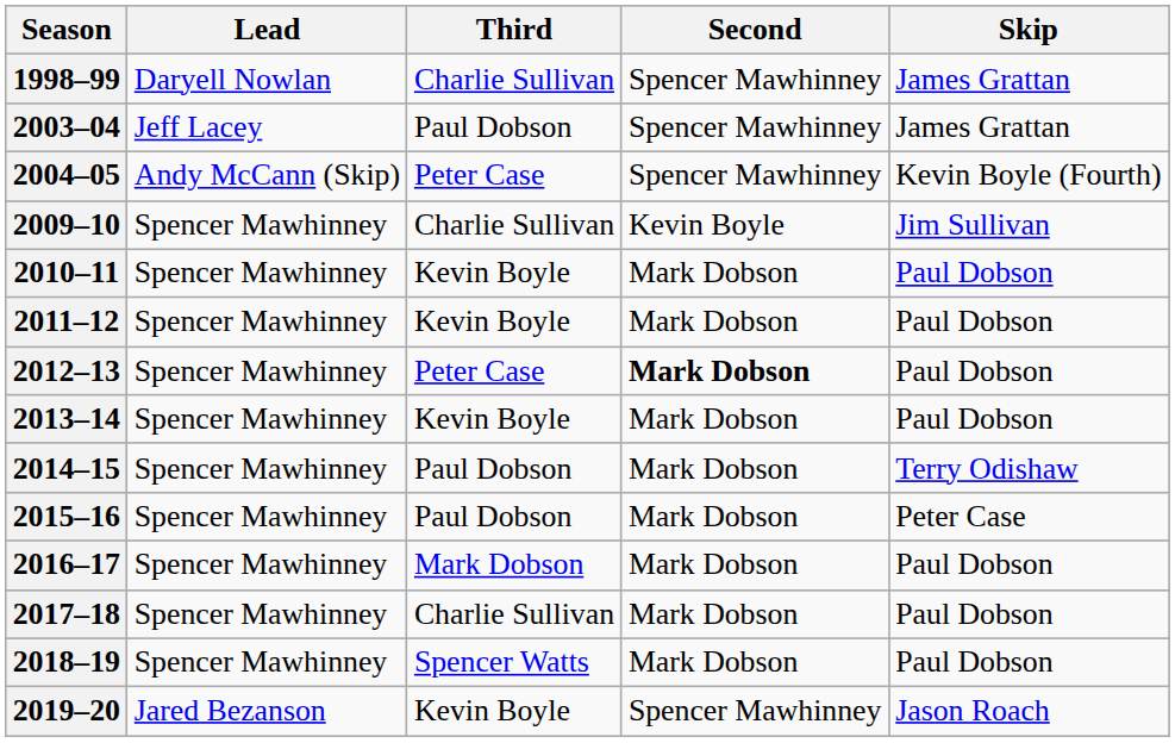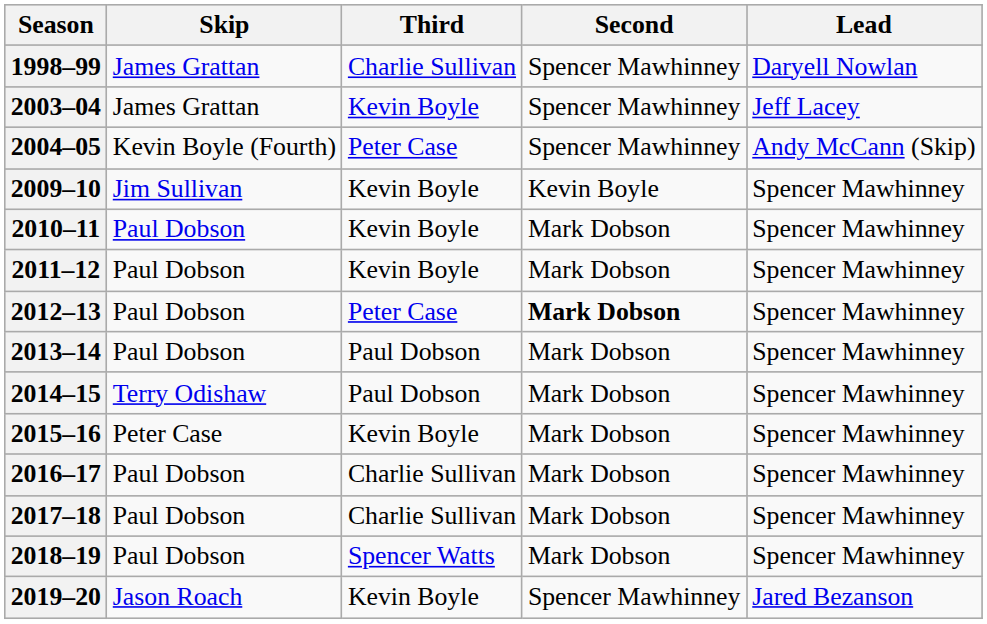 <table class="wikitable">
 <tr>
 <th scope="col">Season</th>
-<th scope="col">Lead</th>
+<th scope="col">Skip</th>
 <th scope="col">Third</th>
 <th scope="col">Second</th>
-<th scope="col">Skip</th>
+<th scope="col">Lead</th>
 </tr>
 <tr>
 <th scope="row">1998–99</th>
-<td><a href='#'>Daryell Nowlan</a></td>
+<td><a href='#'>James Grattan</a></td>
 <td><a href='#'>Charlie Sullivan</a></td>
 <td>Spencer Mawhinney</td>
-<td><a href='#'>James Grattan</a></td>
+<td><a href='#'>Daryell Nowlan</a></td>
 </tr>
 <tr>
 <th scope="row">2003–04</th>
+<td>James Grattan</td>
+<td><a href='#'>Kevin Boyle</a></td>
+<td>Spencer Mawhinney</td>
 <td><a href='#'>Jeff Lacey</a></td>
-<td>Paul Dobson</td>
-<td>Spencer Mawhinney</td>
-<td>James Grattan</td>
 </tr>
 <tr>
 <th scope="row">2004–05</th>
-<td><a href='#'>Andy McCann</a> (Skip)</td>
+<td>Kevin Boyle (Fourth)</td>
 <td><a href='#'>Peter Case</a></td>
 <td>Spencer Mawhinney</td>
-<td>Kevin Boyle (Fourth)</td>
+<td><a href='#'>Andy McCann</a> (Skip)</td>
 </tr>
 <tr>
 <th scope="row">2009–10</th>
+<td><a href='#'>Jim Sullivan</a></td>
+<td>Kevin Boyle</td>
+<td>Kevin Boyle</td>
 <td>Spencer Mawhinney</td>
-<td>Charlie Sullivan</td>
-<td>Kevin Boyle</td>
-<td><a href='#'>Jim Sullivan</a></td>
 </tr>
 <tr>
 <th scope="row">2010–11</th>
-<td>Spencer Mawhinney</td>
+<td><a href='#'>Paul Dobson</a></td>
 <td>Kevin Boyle</td>
 <td>Mark Dobson</td>
-<td><a href='#'>Paul Dobson</a></td>
+<td>Spencer Mawhinney</td>
 </tr>
 <tr>
 <th scope="row">2011–12</th>
-<td>Spencer Mawhinney</td>
+<td>Paul Dobson</td>
 <td>Kevin Boyle</td>
 <td>Mark Dobson</td>
-<td>Paul Dobson</td>
+<td>Spencer Mawhinney</td>
 </tr>
 <tr>
 <th scope="row">2012–13</th>
-<td>Spencer Mawhinney</td>
+<td>Paul Dobson</td>
 <td><a href='#'>Peter Case</a></td>
 <td><strong>Mark Dobson</strong></td>
-<td>Paul Dobson</td>
+<td>Spencer Mawhinney</td>
 </tr>
 <tr>
 <th scope="row">2013–14</th>
+<td>Paul Dobson</td>
+<td>Paul Dobson</td>
+<td>Mark Dobson</td>
 <td>Spencer Mawhinney</td>
-<td>Kevin Boyle</td>
-<td>Mark Dobson</td>
-<td>Paul Dobson</td>
 </tr>
 <tr>
 <th scope="row">2014–15</th>
-<td>Spencer Mawhinney</td>
+<td><a href='#'>Terry Odishaw</a></td>
 <td>Paul Dobson</td>
 <td>Mark Dobson</td>
-<td><a href='#'>Terry Odishaw</a></td>
+<td>Spencer Mawhinney</td>
 </tr>
 <tr>
 <th scope="row">2015–16</th>
+<td>Peter Case</td>
+<td>Kevin Boyle</td>
+<td>Mark Dobson</td>
 <td>Spencer Mawhinney</td>
-<td>Paul Dobson</td>
-<td>Mark Dobson</td>
-<td>Peter Case</td>
 </tr>
 <tr>
 <th scope="row">2016–17</th>
+<td>Paul Dobson</td>
+<td>Charlie Sullivan</td>
+<td>Mark Dobson</td>
 <td>Spencer Mawhinney</td>
-<td><a href='#'>Mark Dobson</a></td>
-<td>Mark Dobson</td>
-<td>Paul Dobson</td>
 </tr>
 <tr>
 <th scope="row">2017–18</th>
-<td>Spencer Mawhinney</td>
+<td>Paul Dobson</td>
 <td>Charlie Sullivan</td>
 <td>Mark Dobson</td>
-<td>Paul Dobson</td>
+<td>Spencer Mawhinney</td>
 </tr>
 <tr>
 <th scope="row">2018–19</th>
-<td>Spencer Mawhinney</td>
+<td>Paul Dobson</td>
 <td><a href='#'>Spencer Watts</a></td>
 <td>Mark Dobson</td>
-<td>Paul Dobson</td>
+<td>Spencer Mawhinney</td>
 </tr>
 <tr>
 <th scope="row">2019–20</th>
-<td><a href='#'>Jared Bezanson</a></td>
+<td><a href='#'>Jason Roach</a></td>
 <td>Kevin Boyle</td>
 <td>Spencer Mawhinney</td>
-<td><a href='#'>Jason Roach</a></td>
+<td><a href='#'>Jared Bezanson</a></td>
 </tr>
 </table>
